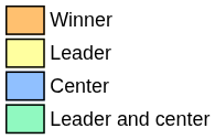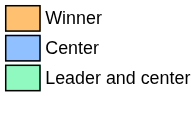 <table class="toccolours" style="font-size: 75%; white-space: nowrap;">
 <tr>
 <td style="background:#FFC06F; border: 1px solid black;">      </td>
 <td>Winner</td>
-</tr>
-<tr>
-<td style="background:#FFFF9F; border: 1px solid black;">      </td>
-<td>Leader</td>
 </tr>
 <tr>
 <td style="background:#90C0FF; border: 1px solid black;">      </td>
 <td>Center</td>
 </tr>
 <tr>
 <td style="background:#90F9C0; border: 1px solid black;">      </td>
 <td>Leader and center</td>
 </tr>
 </table>
